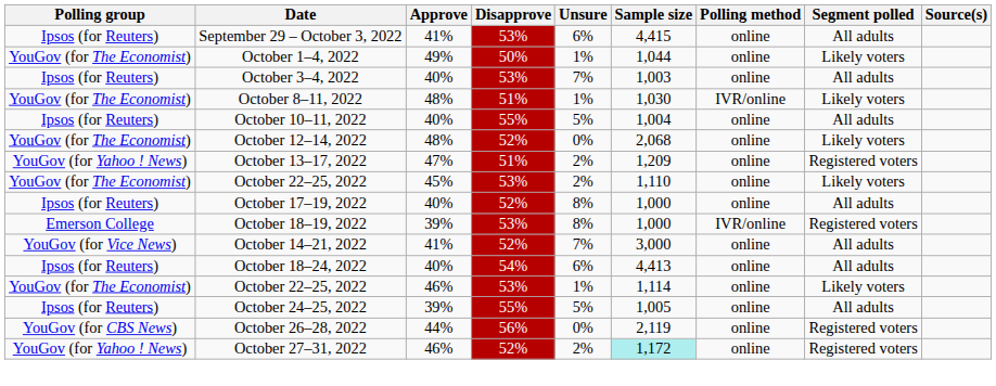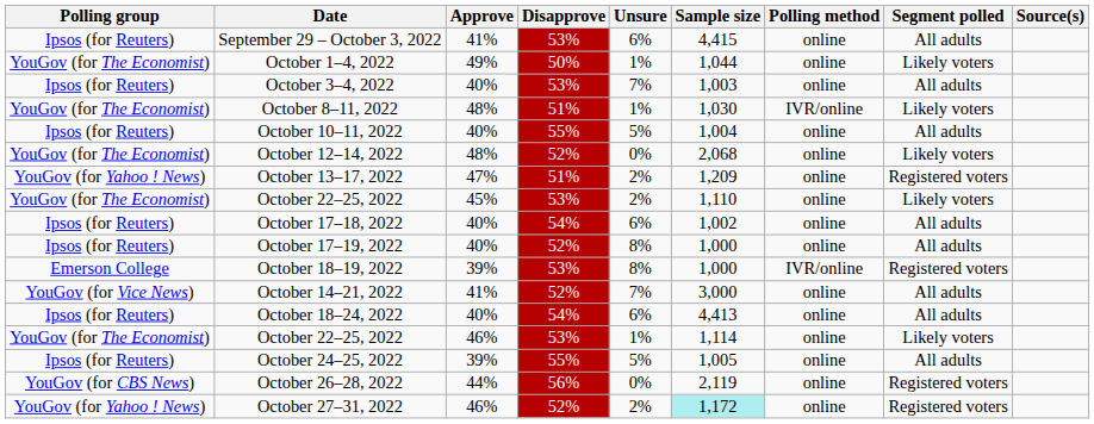 <table class="wikitable sortable" style="text-align:center;line-height:14px;width: 80%;">
 <tr>
 <th class="unsortable">Polling group</th>
 <th>Date</th>
 <th>Approve</th>
 <th>Disapprove</th>
 <th>Unsure</th>
 <th>Sample size</th>
 <th>Polling method</th>
 <th class="unsortable">Segment polled</th>
 <th class="unsortable">Source(s)</th>
 </tr>
 <tr>
 <td><a href='#'>Ipsos</a> (for <a href='#'>Reuters</a>)</td>
 <td>September 29 – October 3, 2022</td>
 <td>41%</td>
 <td style="background: #B60000; color: white">53%</td>
 <td>6%</td>
 <td>4,415</td>
 <td>online</td>
 <td>All adults</td>
 <td></td>
 </tr>
 <tr>
 <td><a href='#'>YouGov</a> (for <em><a href='#'>The Economist</a></em>)</td>
 <td>October 1–4, 2022</td>
 <td>49%</td>
 <td style="background: #B60000; color: white">50%</td>
 <td>1%</td>
 <td>1,044</td>
 <td>online</td>
 <td>Likely voters</td>
 <td></td>
 </tr>
 <tr>
 <td><a href='#'>Ipsos</a> (for <a href='#'>Reuters</a>)</td>
 <td>October 3–4, 2022</td>
 <td>40%</td>
 <td style="background: #B60000; color: white">53%</td>
 <td>7%</td>
 <td>1,003</td>
 <td>online</td>
 <td>All adults</td>
 <td></td>
 </tr>
 <tr>
 <td><a href='#'>YouGov</a> (for <em><a href='#'>The Economist</a></em>)</td>
 <td>October 8–11, 2022</td>
 <td>48%</td>
 <td style="background: #B60000; color: white">51%</td>
 <td>1%</td>
 <td>1,030</td>
 <td>IVR/online</td>
 <td>Likely voters</td>
 <td></td>
 </tr>
 <tr>
 <td><a href='#'>Ipsos</a> (for <a href='#'>Reuters</a>)</td>
 <td>October 10–11, 2022</td>
 <td>40%</td>
 <td style="background: #B60000; color: white">55%</td>
 <td>5%</td>
 <td>1,004</td>
 <td>online</td>
 <td>All adults</td>
 <td></td>
 </tr>
 <tr>
 <td><a href='#'>YouGov</a> (for <em><a href='#'>The Economist</a></em>)</td>
 <td>October 12–14, 2022</td>
 <td>48%</td>
 <td style="background: #B60000; color: white">52%</td>
 <td>0%</td>
 <td>2,068</td>
 <td>online</td>
 <td>Likely voters</td>
 <td></td>
 </tr>
 <tr>
 <td><a href='#'>YouGov</a> (for <em><a href='#'>Yahoo ! News</a></em>)</td>
 <td>October 13–17, 2022</td>
 <td>47%</td>
 <td style="background: #B60000; color: white">51%</td>
 <td>2%</td>
 <td>1,209</td>
 <td>online</td>
 <td>Registered voters</td>
 <td></td>
 </tr>
 <tr>
 <td><a href='#'>YouGov</a> (for <em><a href='#'>The Economist</a></em>)</td>
 <td>October 22–25, 2022</td>
 <td>45%</td>
 <td style="background: #B60000; color: white">53%</td>
 <td>2%</td>
 <td>1,110</td>
 <td>online</td>
 <td>Likely voters</td>
 <td></td>
 </tr>
 <tr>
 <td><a href='#'>Ipsos</a> (for <a href='#'>Reuters</a>)</td>
+<td>October 17–18, 2022</td>
+<td>40%</td>
+<td style="background: #B60000; color: white">54%</td>
+<td>6%</td>
+<td>1,002</td>
+<td>online</td>
+<td>All adults</td>
+<td></td>
+</tr>
+<tr>
+<td><a href='#'>Ipsos</a> (for <a href='#'>Reuters</a>)</td>
 <td>October 17–19, 2022</td>
 <td>40%</td>
 <td style="background: #B60000; color: white">52%</td>
 <td>8%</td>
 <td>1,000</td>
 <td>online</td>
 <td>All adults</td>
 <td></td>
 </tr>
 <tr>
 <td><a href='#'>Emerson College</a></td>
 <td>October 18–19, 2022</td>
 <td>39%</td>
 <td style="background: #B60000; color: white">53%</td>
 <td>8%</td>
 <td>1,000</td>
 <td>IVR/online</td>
 <td>Registered voters</td>
 <td></td>
 </tr>
 <tr>
 <td><a href='#'>YouGov</a> (for <em><a href='#'>Vice News</a></em>)</td>
 <td>October 14–21, 2022</td>
 <td>41%</td>
 <td style="background: #B60000; color: white">52%</td>
 <td>7%</td>
 <td>3,000</td>
 <td>online</td>
 <td>All adults</td>
 <td></td>
 </tr>
 <tr>
 <td><a href='#'>Ipsos</a> (for <a href='#'>Reuters</a>)</td>
 <td>October 18–24, 2022</td>
 <td>40%</td>
 <td style="background: #B60000; color: white">54%</td>
 <td>6%</td>
 <td>4,413</td>
 <td>online</td>
 <td>All adults</td>
 <td></td>
 </tr>
 <tr>
 <td><a href='#'>YouGov</a> (for <em><a href='#'>The Economist</a></em>)</td>
 <td>October 22–25, 2022</td>
 <td>46%</td>
 <td style="background: #B60000; color: white">53%</td>
 <td>1%</td>
 <td>1,114</td>
 <td>online</td>
 <td>Likely voters</td>
 <td></td>
 </tr>
 <tr>
 <td><a href='#'>Ipsos</a> (for <a href='#'>Reuters</a>)</td>
 <td>October 24–25, 2022</td>
 <td>39%</td>
 <td style="background: #B60000; color: white">55%</td>
 <td>5%</td>
 <td>1,005</td>
 <td>online</td>
 <td>All adults</td>
 <td></td>
 </tr>
 <tr>
 <td><a href='#'>YouGov</a> (for <em><a href='#'>CBS News</a></em>)</td>
 <td>October 26–28, 2022</td>
 <td>44%</td>
 <td style="background: #B60000; color: white">56%</td>
 <td>0%</td>
 <td>2,119</td>
 <td>online</td>
 <td>Registered voters</td>
 <td></td>
 </tr>
 <tr>
 <td><a href='#'>YouGov</a> (for <em><a href='#'>Yahoo ! News</a></em>)</td>
 <td>October 27–31, 2022</td>
 <td>46%</td>
 <td style="background: #B60000; color: white">52%</td>
 <td>2%</td>
 <td style="background: paleturquoise;">1,172</td>
 <td>online</td>
 <td>Registered voters</td>
 <td></td>
 </tr>
 </table>
